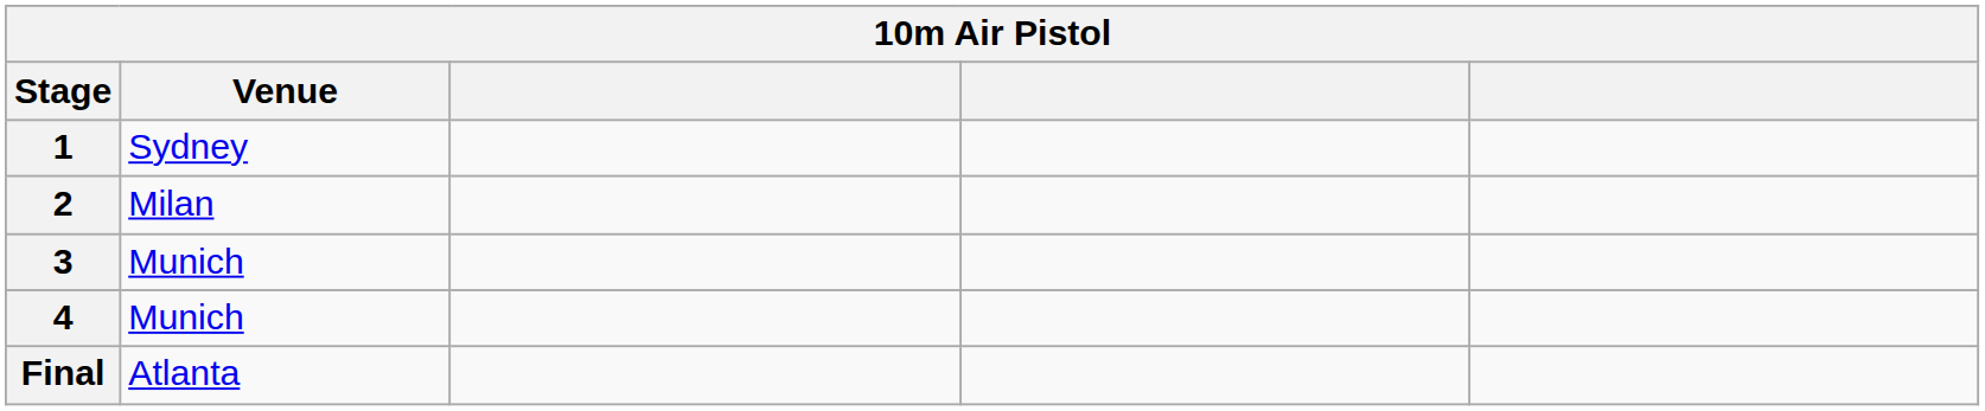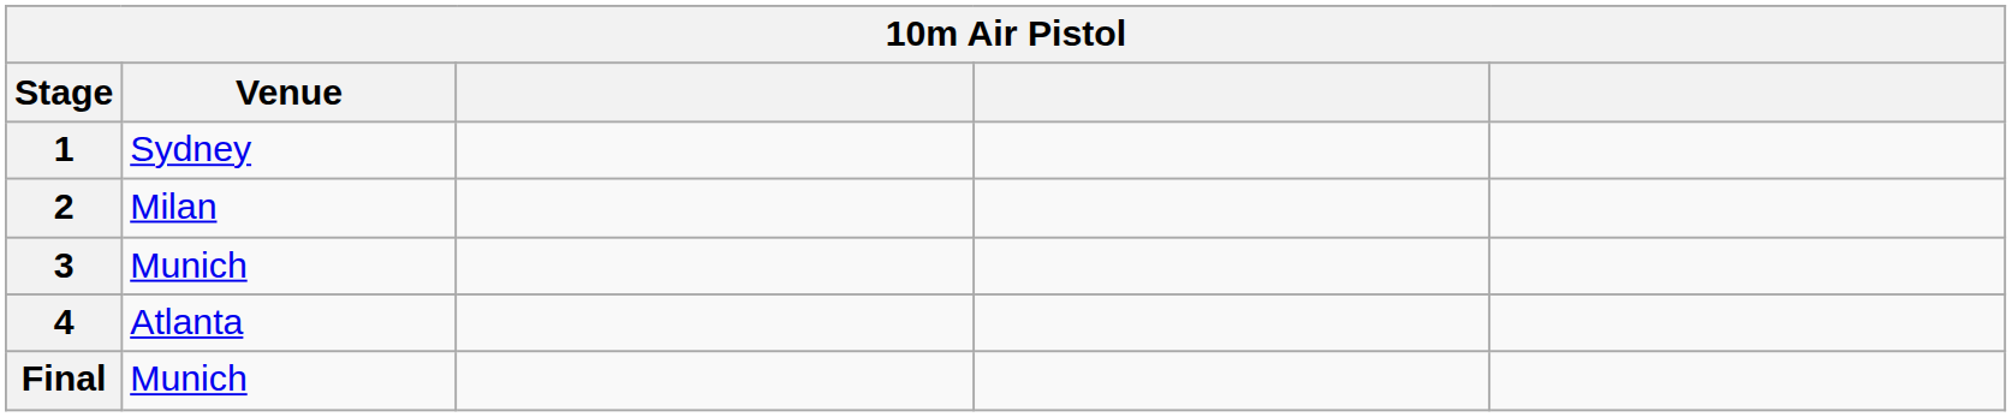 <table class="wikitable">
 <tr>
 <th colspan="5">10m Air Pistol</th>
 </tr>
 <tr>
 <th>Stage</th>
 <th width=140>Venue</th>
 <th width=220></th>
 <th width=220></th>
 <th width=220></th>
 </tr>
 <tr>
 <th>1</th>
 <td> <a href='#'>Sydney</a></td>
 <td></td>
 <td></td>
 <td></td>
 </tr>
 <tr>
 <th>2</th>
 <td> <a href='#'>Milan</a></td>
 <td></td>
 <td></td>
 <td></td>
 </tr>
 <tr>
 <th>3</th>
 <td> <a href='#'>Munich</a></td>
 <td></td>
 <td></td>
 <td></td>
 </tr>
 <tr>
 <th>4</th>
-<td> <a href='#'>Munich</a></td>
+<td> <a href='#'>Atlanta</a></td>
 <td></td>
 <td></td>
 <td></td>
 </tr>
 <tr>
 <th>Final</th>
-<td> <a href='#'>Atlanta</a></td>
+<td> <a href='#'>Munich</a></td>
 <td></td>
 <td></td>
 <td></td>
 </tr>
 </table>
